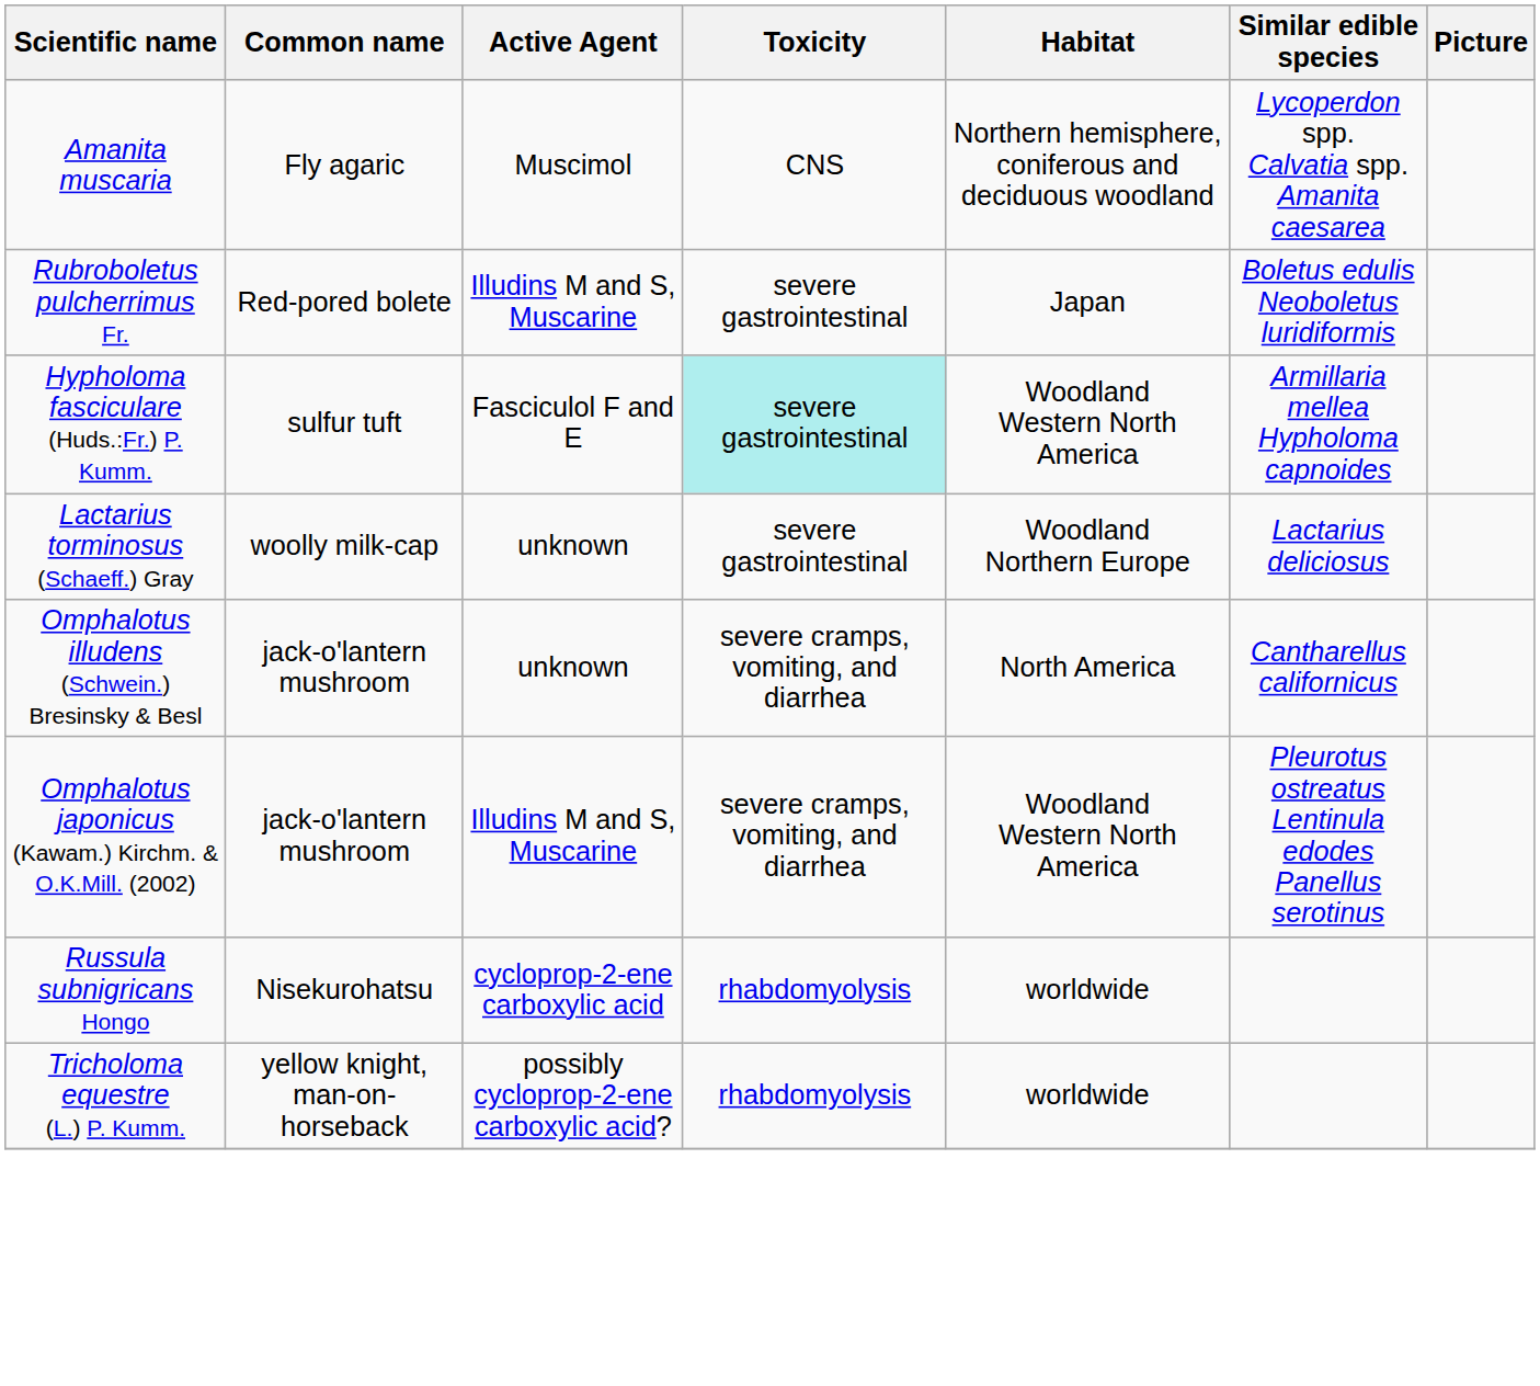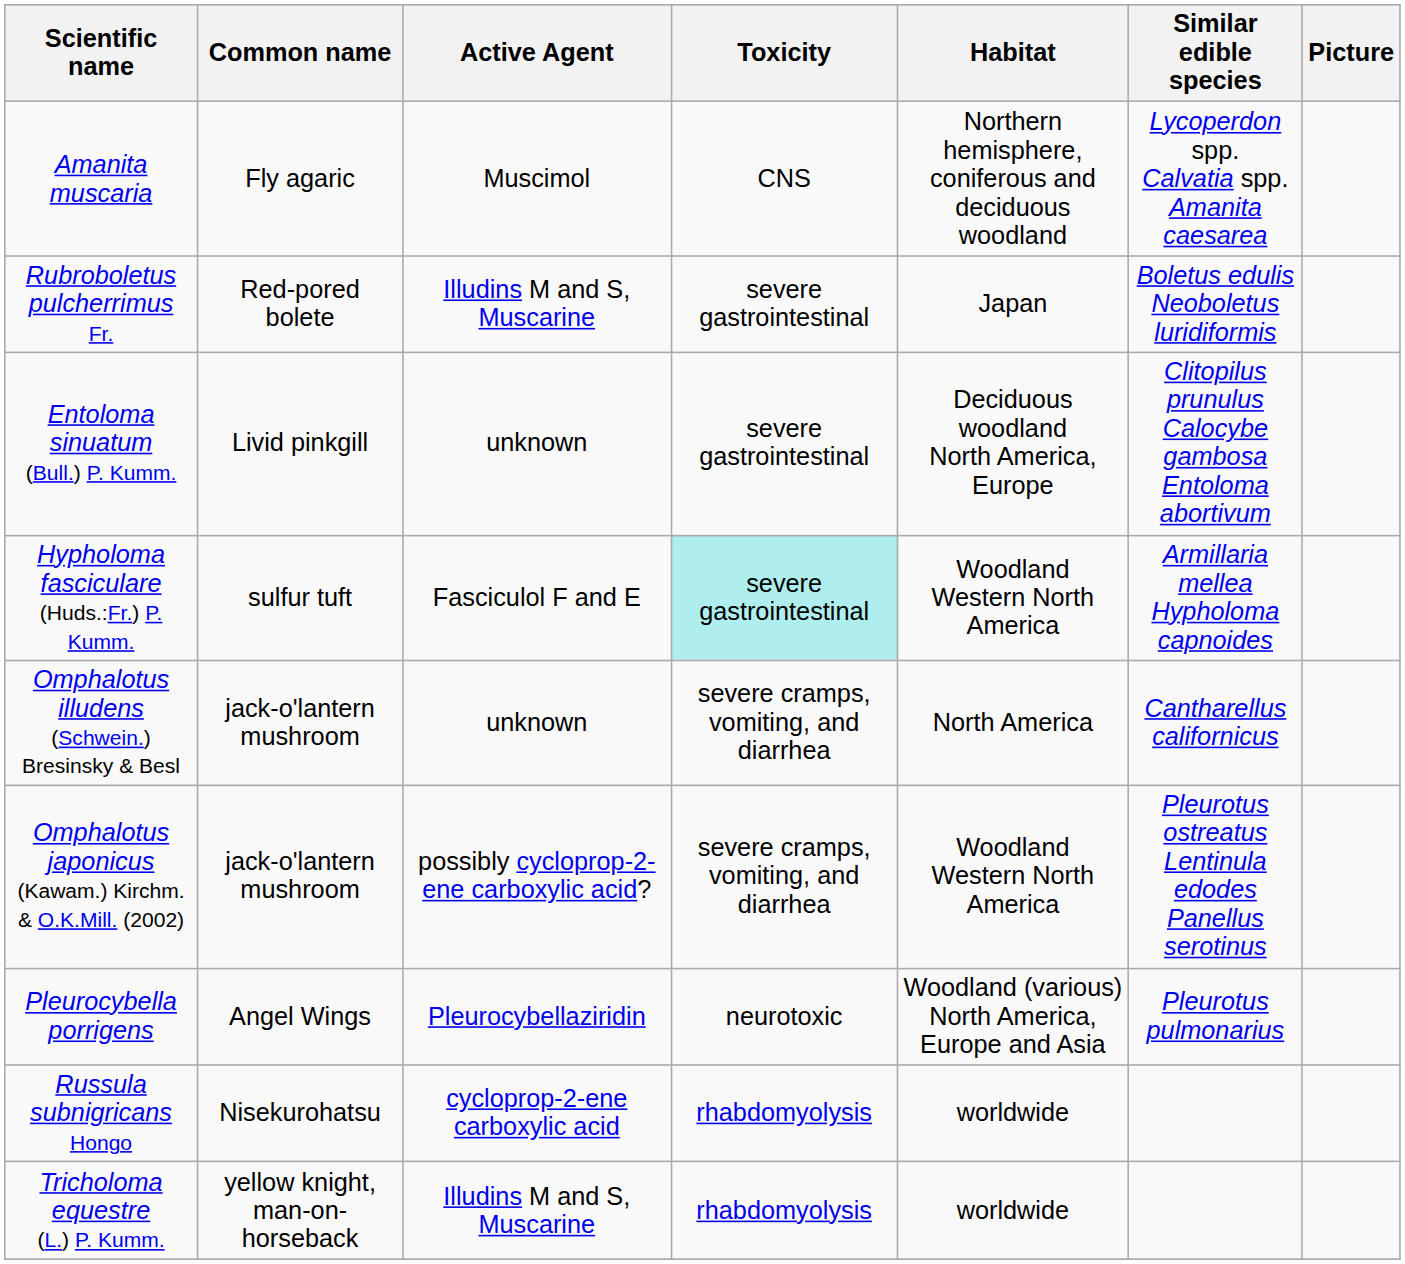 <table class="wikitable" style="width: 100%; text-align: center;">
 <tr>
 <th scope="col">Scientific name</th>
 <th scope="col">Common name</th>
 <th scope="col">Active Agent</th>
 <th scope="col">Toxicity</th>
 <th scope="col">Habitat</th>
 <th scope="col">Similar edible species</th>
 <th scope="col">Picture</th>
 </tr>
 <tr>
 <td><em><a href='#'>Amanita muscaria</a></em></td>
 <td>Fly agaric</td>
 <td>Muscimol</td>
 <td>CNS</td>
 <td>Northern hemisphere, coniferous and deciduous woodland</td>
 <td><em><a href='#'>Lycoperdon</a></em> spp.<br><em><a href='#'>Calvatia</a></em> spp.<br><em><a href='#'>Amanita caesarea</a></em></td>
 <td></td>
 </tr>
 <tr>
 <td><em><a href='#'>Rubroboletus pulcherrimus</a></em><br><small><a href='#'>Fr.</a></small></td>
 <td>Red-pored bolete</td>
 <td><a href='#'>Illudins</a> M and S, <a href='#'>Muscarine</a></td>
 <td>severe gastrointestinal</td>
 <td>Japan</td>
 <td><em><a href='#'>Boletus edulis</a></em><br><em><a href='#'>Neoboletus luridiformis</a></em></td>
 <td></td>
 </tr>
 <tr>
+<td><em><a href='#'>Entoloma sinuatum</a></em> <br><small>(<a href='#'>Bull.</a>) <a href='#'>P. Kumm.</a></small></td>
+<td>Livid pinkgill</td>
+<td>unknown</td>
+<td>severe gastrointestinal</td>
+<td>Deciduous woodland<br> North America, Europe</td>
+<td><em><a href='#'>Clitopilus prunulus</a></em><br> <em><a href='#'>Calocybe gambosa</a></em><br> <em><a href='#'>Entoloma abortivum</a></em></td>
+<td></td>
+</tr>
+<tr>
 <td><em><a href='#'>Hypholoma fasciculare</a></em> <br><small>(Huds.:<a href='#'>Fr.</a>) <a href='#'>P. Kumm.</a></small></td>
 <td>sulfur tuft</td>
 <td>Fasciculol F and E </td>
 <td style="background: paleturquoise;">severe gastrointestinal</td>
 <td>Woodland<br> Western North America</td>
 <td><em><a href='#'>Armillaria mellea</a></em><br><em><a href='#'>Hypholoma capnoides</a></em></td>
-<td></td>
-</tr>
-<tr>
-<td><em><a href='#'>Lactarius torminosus</a></em> <br><small>(<a href='#'>Schaeff.</a>) Gray</small></td>
-<td>woolly milk-cap</td>
-<td>unknown</td>
-<td>severe gastrointestinal</td>
-<td>Woodland<br> Northern Europe</td>
-<td><em><a href='#'>Lactarius deliciosus</a></em><br></td>
 <td></td>
 </tr>
 <tr>
 <td><em><a href='#'>Omphalotus illudens</a></em> <br><small>(<a href='#'>Schwein.</a>) Bresinsky & Besl</small></td>
 <td>jack-o'lantern mushroom</td>
 <td>unknown</td>
 <td>severe cramps, vomiting, and diarrhea</td>
 <td>North America</td>
 <td><em><a href='#'>Cantharellus californicus</a></em></td>
 <td></td>
 </tr>
 <tr>
 <td><em><a href='#'>Omphalotus japonicus</a></em> <br><small>(Kawam.) Kirchm. & <a href='#'>O.K.Mill.</a> (2002)</small></td>
 <td>jack-o'lantern mushroom</td>
-<td><a href='#'>Illudins</a> M and S, <a href='#'>Muscarine</a></td>
+<td>possibly <a href='#'>cycloprop-2-ene carboxylic acid</a>?</td>
 <td>severe cramps, vomiting, and diarrhea</td>
 <td>Woodland<br> Western North America</td>
 <td><em><a href='#'>Pleurotus ostreatus</a></em><br><em><a href='#'>Lentinula edodes</a></em><br><em><a href='#'>Panellus serotinus</a></em></td>
+<td></td>
+</tr>
+<tr>
+<td><em><a href='#'>Pleurocybella porrigens</a></em></td>
+<td>Angel Wings</td>
+<td><a href='#'>Pleurocybellaziridin</a></td>
+<td>neurotoxic</td>
+<td>Woodland (various)<br> North America, Europe and Asia</td>
+<td><em><a href='#'>Pleurotus pulmonarius</a></em></td>
 <td></td>
 </tr>
 <tr>
 <td><em><a href='#'>Russula subnigricans</a></em> <br><small><a href='#'>Hongo</a></small></td>
 <td>Nisekurohatsu</td>
 <td><a href='#'>cycloprop-2-ene carboxylic acid</a></td>
 <td><a href='#'>rhabdomyolysis</a></td>
 <td>worldwide</td>
 <td></td>
 <td></td>
 </tr>
 <tr>
 <td><em><a href='#'>Tricholoma equestre</a></em> <br><small>(<a href='#'>L.</a>) <a href='#'>P. Kumm.</a></small></td>
 <td>yellow knight, man-on-horseback</td>
-<td>possibly <a href='#'>cycloprop-2-ene carboxylic acid</a>?</td>
+<td><a href='#'>Illudins</a> M and S, <a href='#'>Muscarine</a></td>
 <td><a href='#'>rhabdomyolysis</a></td>
 <td>worldwide</td>
 <td></td>
 <td></td>
 </tr>
 <tr>
 </tr>
 </table>
